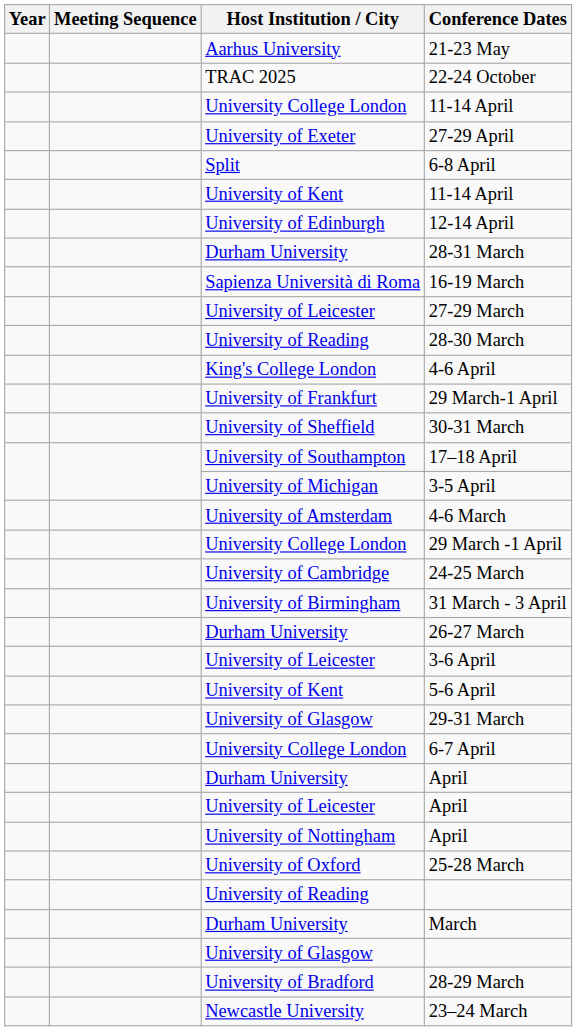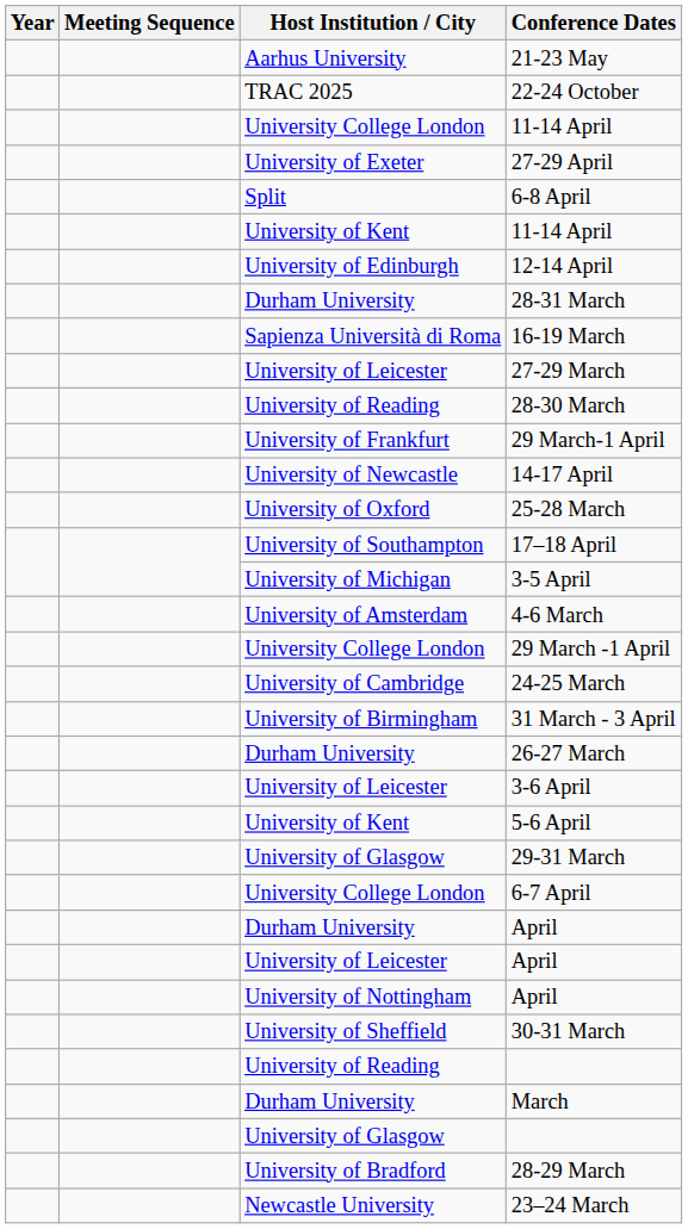 <table class="wikitable sortable">
 <tr>
 <th>Year</th>
 <th>Meeting Sequence</th>
 <th>Host Institution / City</th>
 <th>Conference Dates</th>
 </tr>
 <tr>
 <td></td>
 <td></td>
 <td><a href='#'>Aarhus University</a></td>
 <td>21-23 May</td>
 </tr>
 <tr>
 <td></td>
 <td></td>
 <td>TRAC 2025</td>
 <td>22-24 October</td>
 </tr>
 <tr>
 <td></td>
 <td></td>
 <td><a href='#'>University College London</a></td>
 <td>11-14 April</td>
 </tr>
 <tr>
 <td></td>
 <td></td>
 <td><a href='#'>University of Exeter</a></td>
 <td>27-29 April</td>
 </tr>
 <tr>
 <td></td>
 <td></td>
 <td><a href='#'>Split</a></td>
 <td>6-8 April</td>
 </tr>
 <tr>
 <td></td>
 <td></td>
 <td><a href='#'>University of Kent</a></td>
 <td>11-14 April</td>
 </tr>
 <tr>
 <td></td>
 <td></td>
 <td><a href='#'>University of Edinburgh</a></td>
 <td>12-14 April</td>
 </tr>
 <tr>
 <td></td>
 <td></td>
 <td><a href='#'>Durham University</a></td>
 <td>28-31 March</td>
 </tr>
 <tr>
 <td></td>
 <td></td>
 <td><a href='#'>Sapienza Università di Roma</a></td>
 <td>16-19 March</td>
 </tr>
 <tr>
 <td></td>
 <td></td>
 <td><a href='#'>University of Leicester</a></td>
 <td>27-29 March</td>
 </tr>
 <tr>
 <td></td>
 <td></td>
 <td><a href='#'>University of Reading</a></td>
 <td>28-30 March</td>
 </tr>
 <tr>
 <td></td>
 <td></td>
-<td><a href='#'>King's College London</a></td>
-<td>4-6 April</td>
-</tr>
-<tr>
-<td></td>
-<td></td>
 <td><a href='#'>University of Frankfurt</a></td>
 <td>29 March-1 April</td>
 </tr>
 <tr>
 <td></td>
 <td></td>
-<td><a href='#'>University of Sheffield</a></td>
-<td>30-31 March</td>
+<td><a href='#'>University of Newcastle</a></td>
+<td>14-17 April</td>
+</tr>
+<tr>
+<td></td>
+<td></td>
+<td><a href='#'>University of Oxford</a></td>
+<td>25-28 March</td>
 </tr>
 <tr>
 <td rowspan="2"></td>
 <td rowspan="2"></td>
 <td><a href='#'>University of Southampton</a></td>
 <td>17–18 April</td>
 </tr>
 <tr>
 <td><a href='#'>University of Michigan</a></td>
 <td>3-5 April</td>
 </tr>
 <tr>
 <td></td>
 <td></td>
 <td><a href='#'>University of Amsterdam</a></td>
 <td>4-6 March</td>
 </tr>
 <tr>
 <td></td>
 <td></td>
 <td><a href='#'>University College London</a></td>
 <td>29 March -1 April</td>
 </tr>
 <tr>
 <td></td>
 <td></td>
 <td><a href='#'>University of Cambridge</a></td>
 <td>24-25 March</td>
 </tr>
 <tr>
 <td></td>
 <td></td>
 <td><a href='#'>University of Birmingham</a></td>
 <td>31 March - 3 April</td>
 </tr>
 <tr>
 <td></td>
 <td></td>
 <td><a href='#'>Durham University</a></td>
 <td>26-27 March</td>
 </tr>
 <tr>
 <td></td>
 <td></td>
 <td><a href='#'>University of Leicester</a></td>
 <td>3-6 April</td>
 </tr>
 <tr>
 <td></td>
 <td></td>
 <td><a href='#'>University of Kent</a></td>
 <td>5-6 April</td>
 </tr>
 <tr>
 <td></td>
 <td></td>
 <td><a href='#'>University of Glasgow</a></td>
 <td>29-31 March</td>
 </tr>
 <tr>
 <td></td>
 <td></td>
 <td><a href='#'>University College London</a></td>
 <td>6-7 April</td>
 </tr>
 <tr>
 <td></td>
 <td></td>
 <td><a href='#'>Durham University</a></td>
 <td>April</td>
 </tr>
 <tr>
 <td></td>
 <td></td>
 <td><a href='#'>University of Leicester</a></td>
 <td>April</td>
 </tr>
 <tr>
 <td></td>
 <td></td>
 <td><a href='#'>University of Nottingham</a></td>
 <td>April</td>
 </tr>
 <tr>
 <td></td>
 <td></td>
-<td><a href='#'>University of Oxford</a></td>
-<td>25-28 March</td>
+<td><a href='#'>University of Sheffield</a></td>
+<td>30-31 March</td>
 </tr>
 <tr>
 <td></td>
 <td></td>
 <td><a href='#'>University of Reading</a></td>
 <td></td>
 </tr>
 <tr>
 <td></td>
 <td></td>
 <td><a href='#'>Durham University</a></td>
 <td>March</td>
 </tr>
 <tr>
 <td></td>
 <td></td>
 <td><a href='#'>University of Glasgow</a></td>
 <td></td>
 </tr>
 <tr>
 <td></td>
 <td></td>
 <td><a href='#'>University of Bradford</a></td>
 <td>28-29 March</td>
 </tr>
 <tr>
 <td></td>
 <td></td>
 <td><a href='#'>Newcastle University</a></td>
 <td>23–24 March</td>
 </tr>
 </table>
